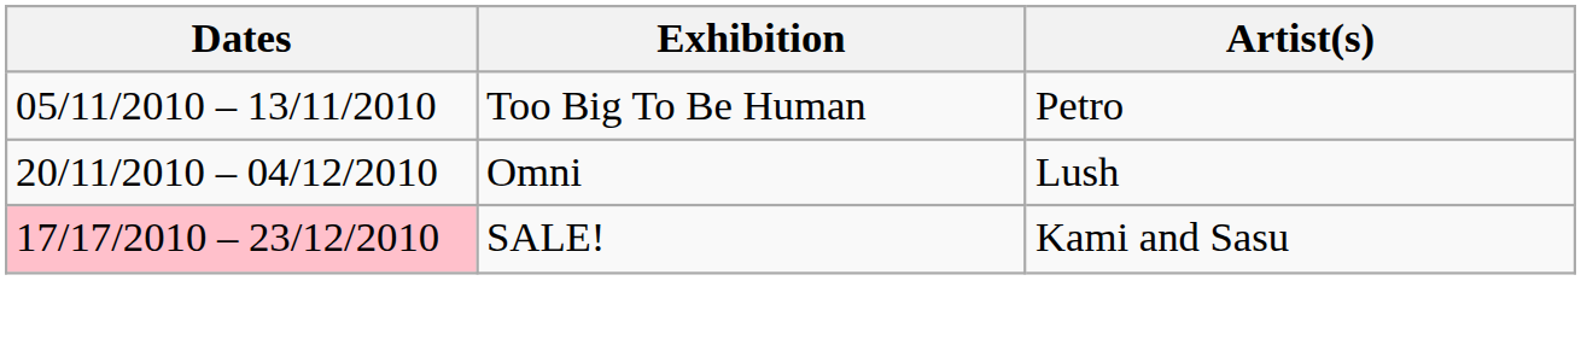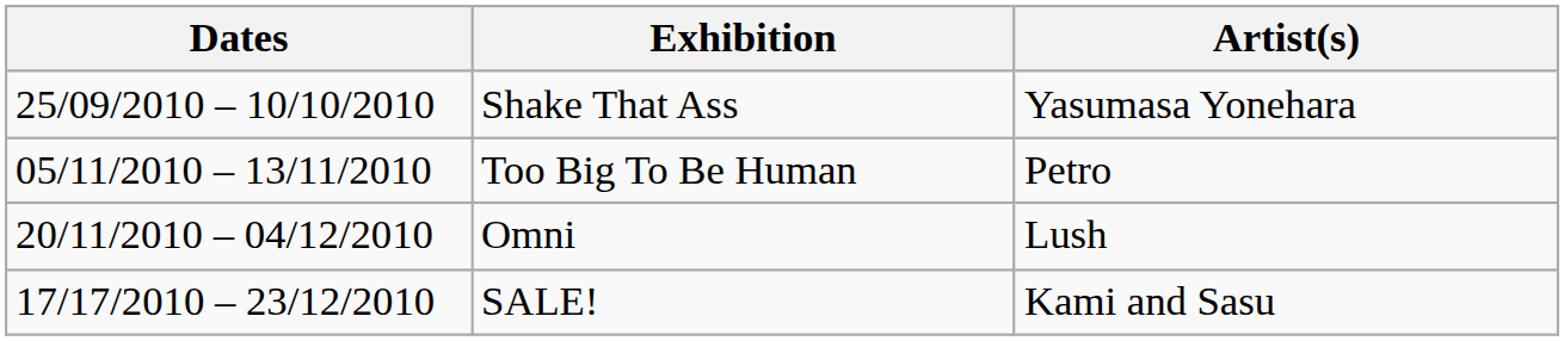 <table class="wikitable" width="600">
 <tr>
 <th scope="col" width="30%">Dates</th>
 <th scope="col" width="35%">Exhibition</th>
 <th scope="col" width="35%">Artist(s)</th>
+</tr>
+<tr>
+<td>25/09/2010 – 10/10/2010</td>
+<td>Shake That Ass</td>
+<td>Yasumasa Yonehara</td>
 </tr>
 <tr>
 <td>05/11/2010 – 13/11/2010</td>
 <td>Too Big To Be Human</td>
 <td>Petro</td>
 </tr>
 <tr>
 <td>20/11/2010 – 04/12/2010</td>
 <td>Omni</td>
 <td>Lush</td>
 </tr>
 <tr>
-<td style="background: pink;">17/17/2010 – 23/12/2010</td>
+<td>17/17/2010 – 23/12/2010</td>
 <td>SALE!</td>
 <td>Kami and Sasu</td>
 </tr>
 </table>
